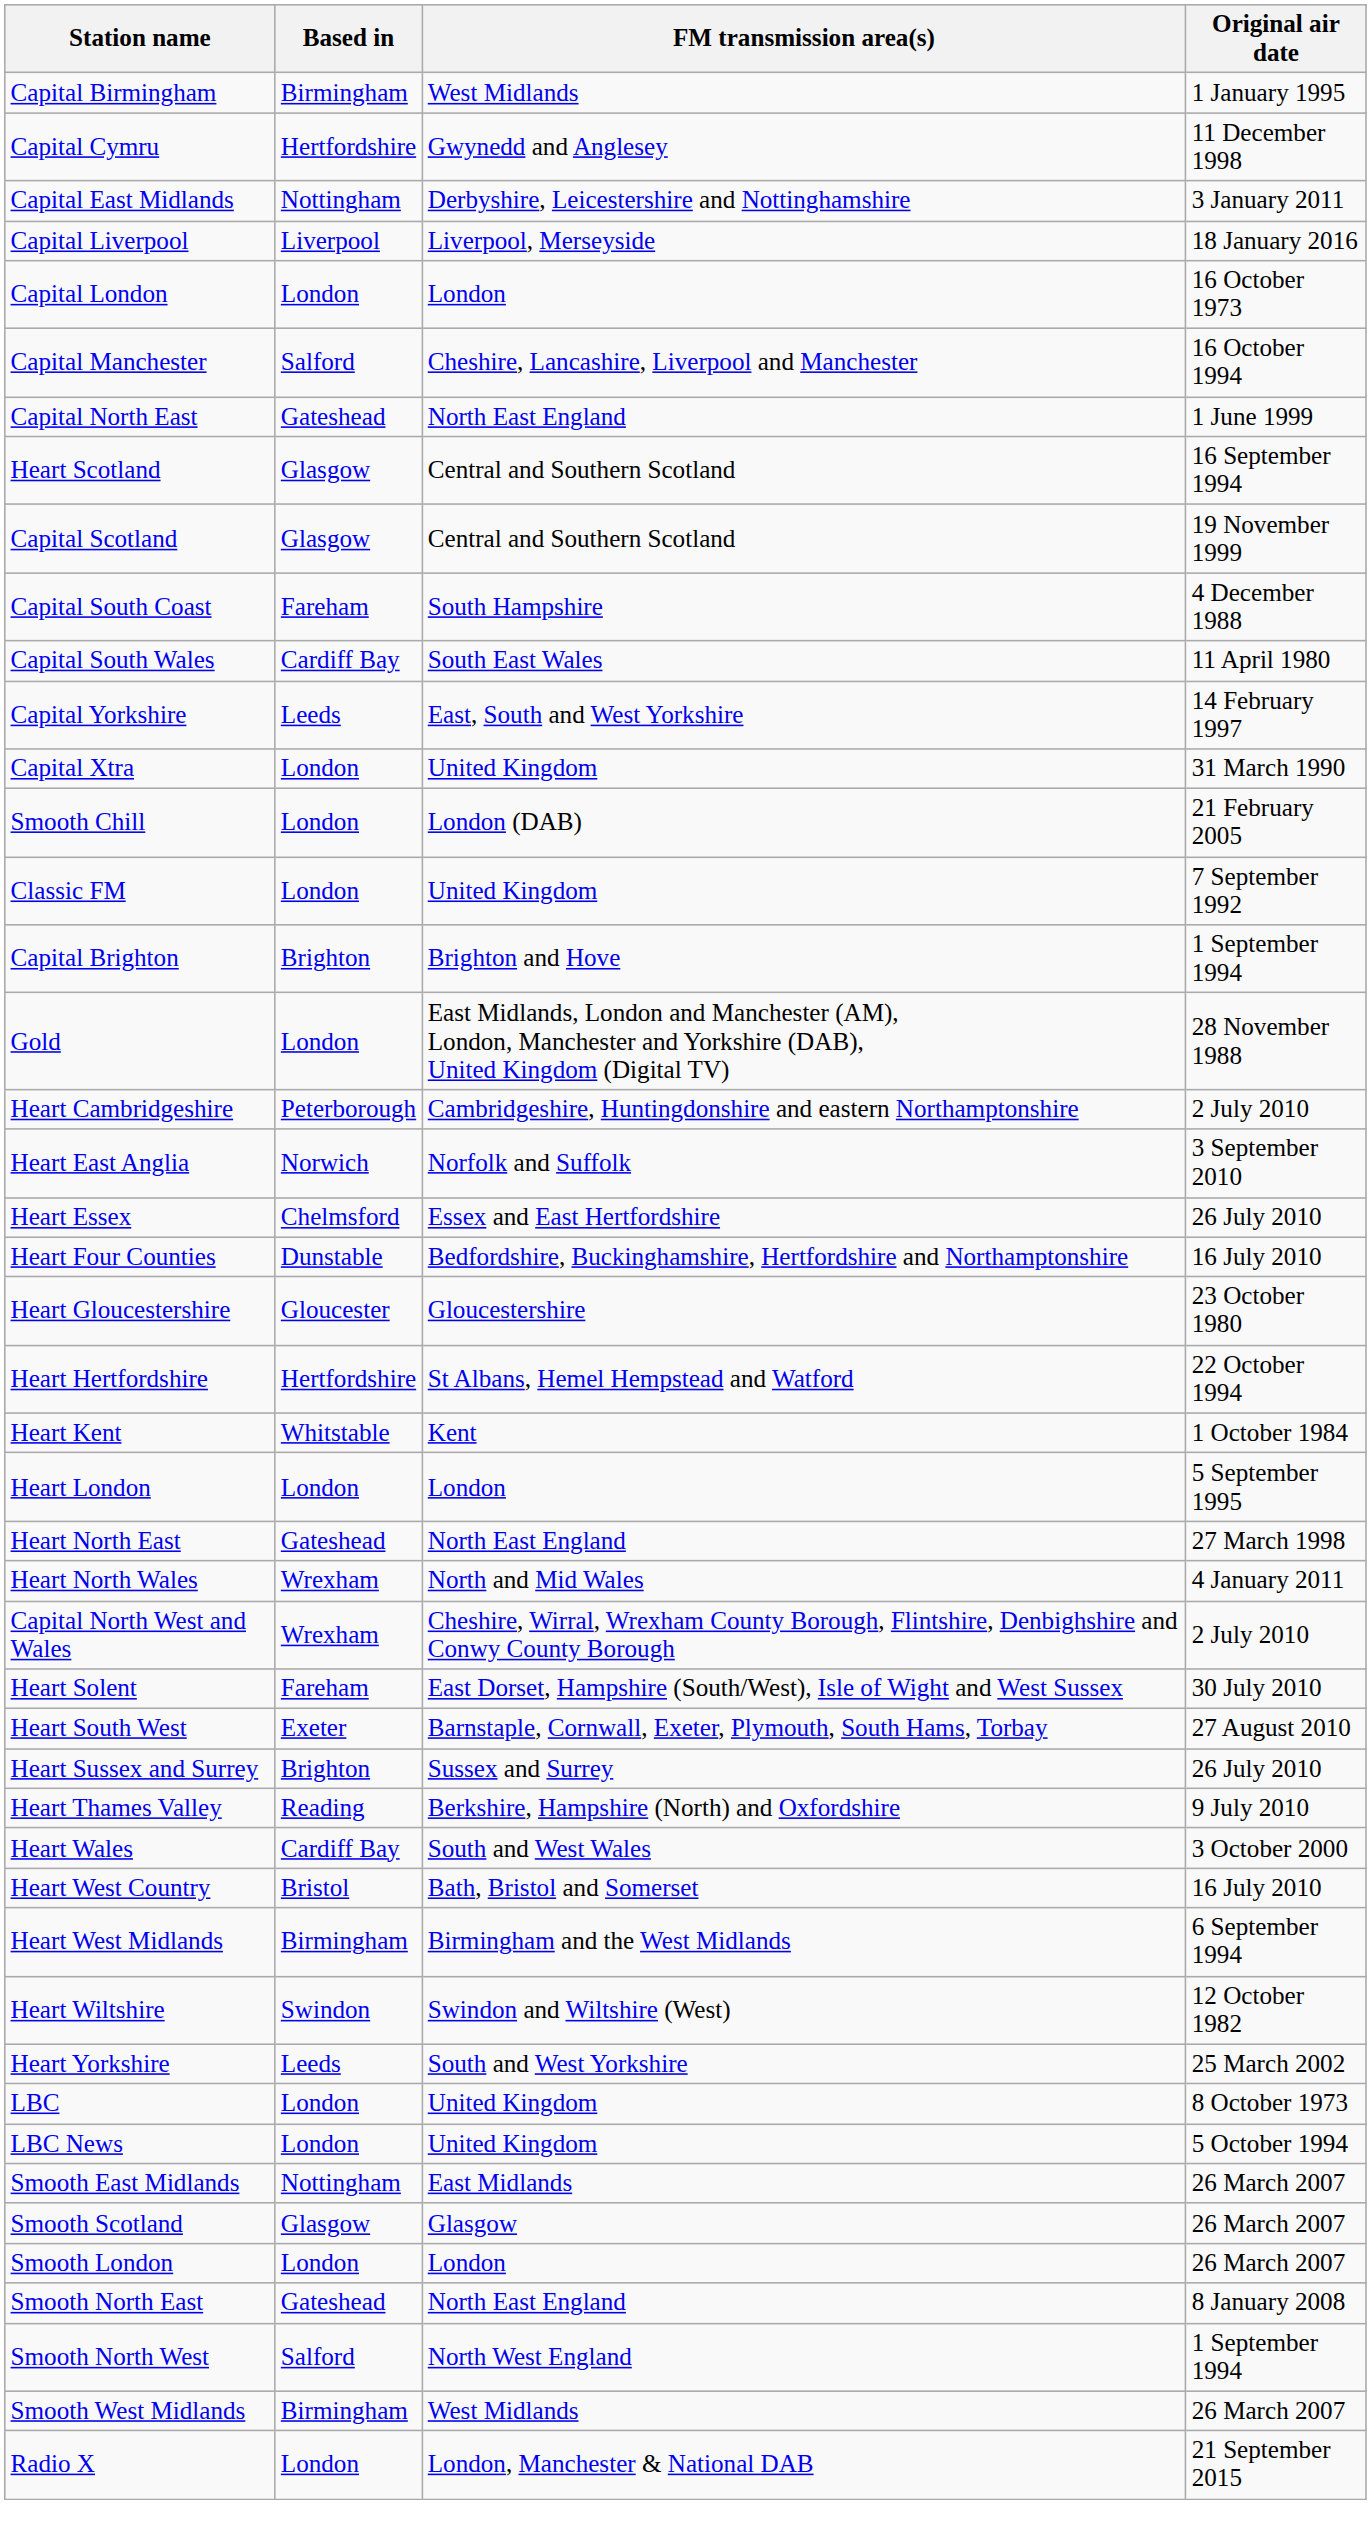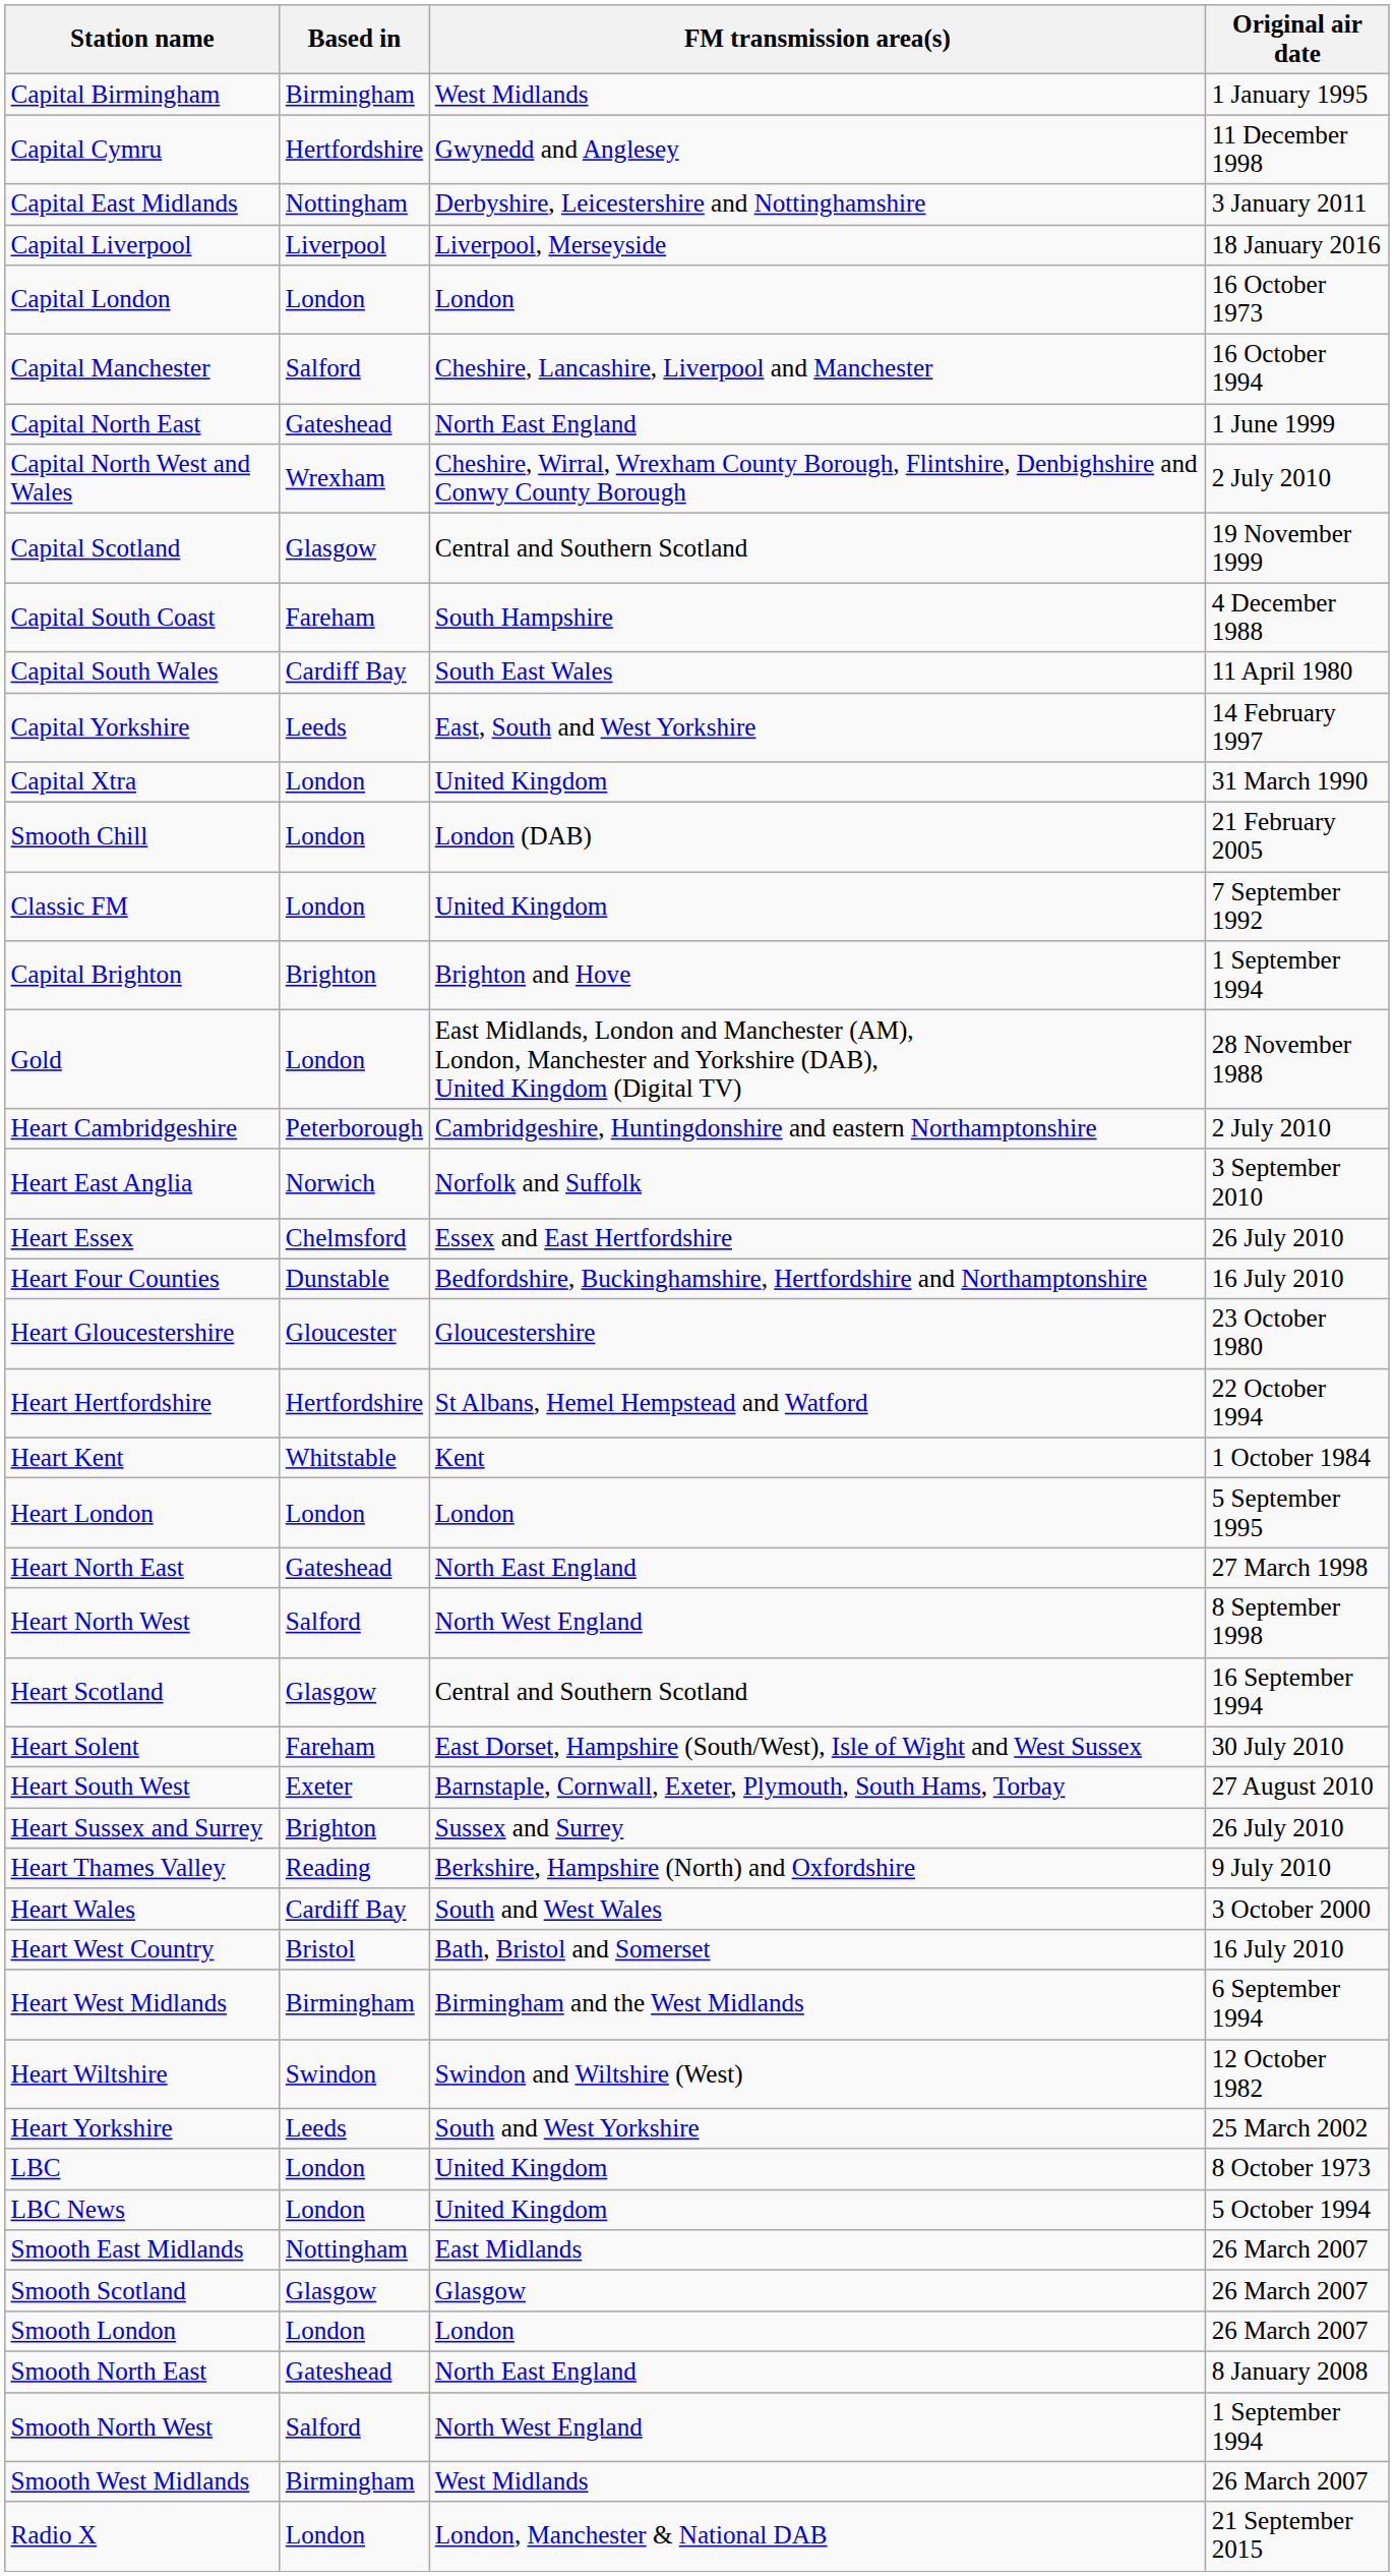 <table class="wikitable">
 <tr>
 <th>Station name</th>
 <th>Based in</th>
 <th>FM transmission area(s)</th>
 <th>Original air date</th>
 </tr>
 <tr>
 <td><a href='#'>Capital Birmingham</a></td>
 <td><a href='#'>Birmingham</a></td>
 <td><a href='#'>West Midlands</a></td>
 <td>1 January 1995</td>
 </tr>
 <tr>
 <td><a href='#'>Capital Cymru</a></td>
 <td><a href='#'>Hertfordshire</a></td>
 <td><a href='#'>Gwynedd</a> and <a href='#'>Anglesey</a></td>
 <td>11 December 1998</td>
 </tr>
 <tr>
 <td><a href='#'>Capital East Midlands</a></td>
 <td><a href='#'>Nottingham</a></td>
 <td><a href='#'>Derbyshire</a>, <a href='#'>Leicestershire</a> and <a href='#'>Nottinghamshire</a></td>
 <td>3 January 2011</td>
 </tr>
 <tr>
 <td><a href='#'>Capital Liverpool</a></td>
 <td><a href='#'>Liverpool</a></td>
 <td><a href='#'>Liverpool</a>, <a href='#'>Merseyside</a></td>
 <td>18 January 2016</td>
 </tr>
 <tr>
 <td><a href='#'>Capital London</a></td>
 <td><a href='#'>London</a></td>
 <td><a href='#'>London</a></td>
 <td>16 October 1973</td>
 </tr>
 <tr>
 <td><a href='#'>Capital Manchester</a></td>
 <td><a href='#'>Salford</a></td>
 <td><a href='#'>Cheshire</a>, <a href='#'>Lancashire</a>, <a href='#'>Liverpool</a> and <a href='#'>Manchester</a></td>
 <td>16 October 1994</td>
 </tr>
 <tr>
 <td><a href='#'>Capital North East</a></td>
 <td><a href='#'>Gateshead</a></td>
 <td><a href='#'>North East England</a></td>
 <td>1 June 1999</td>
 </tr>
 <tr>
-<td><a href='#'>Heart Scotland</a></td>
-<td><a href='#'>Glasgow</a></td>
-<td>Central and Southern Scotland</td>
-<td>16 September 1994</td>
+<td><a href='#'>Capital North West and Wales</a></td>
+<td><a href='#'>Wrexham</a></td>
+<td><a href='#'>Cheshire</a>, <a href='#'>Wirral</a>, <a href='#'>Wrexham County Borough</a>, <a href='#'>Flintshire</a>, <a href='#'>Denbighshire</a> and <a href='#'>Conwy County Borough</a></td>
+<td>2 July 2010</td>
 </tr>
 <tr>
 <td><a href='#'>Capital Scotland</a></td>
 <td><a href='#'>Glasgow</a></td>
 <td>Central and Southern Scotland</td>
 <td>19 November 1999</td>
 </tr>
 <tr>
 <td><a href='#'>Capital South Coast</a></td>
 <td><a href='#'>Fareham</a></td>
 <td><a href='#'>South Hampshire</a></td>
 <td>4 December 1988</td>
 </tr>
 <tr>
 <td><a href='#'>Capital South Wales</a></td>
 <td><a href='#'>Cardiff Bay</a></td>
 <td><a href='#'>South East Wales</a></td>
 <td>11 April 1980</td>
 </tr>
 <tr>
 <td><a href='#'>Capital Yorkshire</a></td>
 <td><a href='#'>Leeds</a></td>
 <td><a href='#'>East</a>, <a href='#'>South</a> and <a href='#'>West Yorkshire</a></td>
 <td>14 February 1997</td>
 </tr>
 <tr>
 <td><a href='#'>Capital Xtra</a></td>
 <td><a href='#'>London</a></td>
 <td><a href='#'>United Kingdom</a></td>
 <td>31 March 1990</td>
 </tr>
 <tr>
 <td><a href='#'>Smooth Chill</a></td>
 <td><a href='#'>London</a></td>
 <td><a href='#'>London</a> (DAB)</td>
 <td>21 February 2005</td>
 </tr>
 <tr>
 <td><a href='#'>Classic FM</a></td>
 <td><a href='#'>London</a></td>
 <td><a href='#'>United Kingdom</a></td>
 <td>7 September 1992</td>
 </tr>
 <tr>
 <td><a href='#'>Capital Brighton</a></td>
 <td><a href='#'>Brighton</a></td>
 <td><a href='#'>Brighton</a> and <a href='#'>Hove</a></td>
 <td>1 September 1994</td>
 </tr>
 <tr>
 <td><a href='#'>Gold</a></td>
 <td><a href='#'>London</a></td>
 <td>East Midlands, London and Manchester (AM),<br>London, Manchester and Yorkshire (DAB),<br><a href='#'>United Kingdom</a> (Digital TV)</td>
 <td>28 November 1988</td>
 </tr>
 <tr>
 <td><a href='#'>Heart Cambridgeshire</a></td>
 <td><a href='#'>Peterborough</a></td>
 <td><a href='#'>Cambridgeshire</a>, <a href='#'>Huntingdonshire</a> and eastern <a href='#'>Northamptonshire</a></td>
 <td>2 July 2010</td>
 </tr>
 <tr>
 <td><a href='#'>Heart East Anglia</a></td>
 <td><a href='#'>Norwich</a></td>
 <td><a href='#'>Norfolk</a> and <a href='#'>Suffolk</a></td>
 <td>3 September 2010</td>
 </tr>
 <tr>
 <td><a href='#'>Heart Essex</a></td>
 <td><a href='#'>Chelmsford</a></td>
 <td><a href='#'>Essex</a> and <a href='#'>East Hertfordshire</a></td>
 <td>26 July 2010</td>
 </tr>
 <tr>
 <td><a href='#'>Heart Four Counties</a></td>
 <td><a href='#'>Dunstable</a></td>
 <td><a href='#'>Bedfordshire</a>, <a href='#'>Buckinghamshire</a>, <a href='#'>Hertfordshire</a> and <a href='#'>Northamptonshire</a></td>
 <td>16 July 2010</td>
 </tr>
 <tr>
 <td><a href='#'>Heart Gloucestershire</a></td>
 <td><a href='#'>Gloucester</a></td>
 <td><a href='#'>Gloucestershire</a></td>
 <td>23 October 1980</td>
 </tr>
 <tr>
 <td><a href='#'>Heart Hertfordshire</a></td>
 <td><a href='#'>Hertfordshire</a></td>
 <td><a href='#'>St Albans</a>, <a href='#'>Hemel Hempstead</a> and <a href='#'>Watford</a></td>
 <td>22 October 1994</td>
 </tr>
 <tr>
 <td><a href='#'>Heart Kent</a></td>
 <td><a href='#'>Whitstable</a></td>
 <td><a href='#'>Kent</a></td>
 <td>1 October 1984</td>
 </tr>
 <tr>
 <td><a href='#'>Heart London</a></td>
 <td><a href='#'>London</a></td>
 <td><a href='#'>London</a></td>
 <td>5 September 1995</td>
 </tr>
 <tr>
 <td><a href='#'>Heart North East</a></td>
 <td><a href='#'>Gateshead</a></td>
 <td><a href='#'>North East England</a></td>
 <td>27 March 1998</td>
 </tr>
 <tr>
-<td><a href='#'>Heart North Wales</a></td>
-<td><a href='#'>Wrexham</a></td>
-<td><a href='#'>North</a> and <a href='#'>Mid Wales</a></td>
-<td>4 January 2011</td>
+<td><a href='#'>Heart North West</a></td>
+<td><a href='#'>Salford</a></td>
+<td><a href='#'>North West England</a></td>
+<td>8 September 1998</td>
 </tr>
 <tr>
-<td><a href='#'>Capital North West and Wales</a></td>
-<td><a href='#'>Wrexham</a></td>
-<td><a href='#'>Cheshire</a>, <a href='#'>Wirral</a>, <a href='#'>Wrexham County Borough</a>, <a href='#'>Flintshire</a>, <a href='#'>Denbighshire</a> and <a href='#'>Conwy County Borough</a></td>
-<td>2 July 2010</td>
+<td><a href='#'>Heart Scotland</a></td>
+<td><a href='#'>Glasgow</a></td>
+<td>Central and Southern Scotland</td>
+<td>16 September 1994</td>
 </tr>
 <tr>
 <td><a href='#'>Heart Solent</a></td>
 <td><a href='#'>Fareham</a></td>
 <td><a href='#'>East Dorset</a>, <a href='#'>Hampshire</a> (South/West), <a href='#'>Isle of Wight</a> and <a href='#'>West Sussex</a></td>
 <td>30 July 2010</td>
 </tr>
 <tr>
 <td><a href='#'>Heart South West</a></td>
 <td><a href='#'>Exeter</a></td>
 <td><a href='#'>Barnstaple</a>, <a href='#'>Cornwall</a>, <a href='#'>Exeter</a>, <a href='#'>Plymouth</a>, <a href='#'>South Hams</a>, <a href='#'>Torbay</a></td>
 <td>27 August 2010</td>
 </tr>
 <tr>
 <td><a href='#'>Heart Sussex and Surrey</a></td>
 <td><a href='#'>Brighton</a></td>
 <td><a href='#'>Sussex</a> and <a href='#'>Surrey</a></td>
 <td>26 July 2010</td>
 </tr>
 <tr>
 <td><a href='#'>Heart Thames Valley</a></td>
 <td><a href='#'>Reading</a></td>
 <td><a href='#'>Berkshire</a>, <a href='#'>Hampshire</a> (North) and <a href='#'>Oxfordshire</a></td>
 <td>9 July 2010</td>
 </tr>
 <tr>
 <td><a href='#'>Heart Wales</a></td>
 <td><a href='#'>Cardiff Bay</a></td>
 <td><a href='#'>South</a> and <a href='#'>West Wales</a></td>
 <td>3 October 2000</td>
 </tr>
 <tr>
 <td><a href='#'>Heart West Country</a></td>
 <td><a href='#'>Bristol</a></td>
 <td><a href='#'>Bath</a>, <a href='#'>Bristol</a> and <a href='#'>Somerset</a></td>
 <td>16 July 2010</td>
 </tr>
 <tr>
 <td><a href='#'>Heart West Midlands</a></td>
 <td><a href='#'>Birmingham</a></td>
 <td><a href='#'>Birmingham</a> and the <a href='#'>West Midlands</a></td>
 <td>6 September 1994</td>
 </tr>
 <tr>
 <td><a href='#'>Heart Wiltshire</a></td>
 <td><a href='#'>Swindon</a></td>
 <td><a href='#'>Swindon</a> and <a href='#'>Wiltshire</a> (West)</td>
 <td>12 October 1982</td>
 </tr>
 <tr>
 <td><a href='#'>Heart Yorkshire</a></td>
 <td><a href='#'>Leeds</a></td>
 <td><a href='#'>South</a> and <a href='#'>West Yorkshire</a></td>
 <td>25 March 2002</td>
 </tr>
 <tr>
 <td><a href='#'>LBC</a></td>
 <td><a href='#'>London</a></td>
 <td><a href='#'>United Kingdom</a></td>
 <td>8 October 1973</td>
 </tr>
 <tr>
 <td><a href='#'>LBC News</a></td>
 <td><a href='#'>London</a></td>
 <td><a href='#'>United Kingdom</a></td>
 <td>5 October 1994</td>
 </tr>
 <tr>
 <td><a href='#'>Smooth East Midlands</a></td>
 <td><a href='#'>Nottingham</a></td>
 <td><a href='#'>East Midlands</a></td>
 <td>26 March 2007</td>
 </tr>
 <tr>
 <td><a href='#'>Smooth Scotland</a></td>
 <td><a href='#'>Glasgow</a></td>
 <td><a href='#'>Glasgow</a></td>
 <td>26 March 2007</td>
 </tr>
 <tr>
 <td><a href='#'>Smooth London</a></td>
 <td><a href='#'>London</a></td>
 <td><a href='#'>London</a></td>
 <td>26 March 2007</td>
 </tr>
 <tr>
 <td><a href='#'>Smooth North East</a></td>
 <td><a href='#'>Gateshead</a></td>
 <td><a href='#'>North East England</a></td>
 <td>8 January 2008</td>
 </tr>
 <tr>
 <td><a href='#'>Smooth North West</a></td>
 <td><a href='#'>Salford</a></td>
 <td><a href='#'>North West England</a></td>
 <td>1 September 1994</td>
 </tr>
 <tr>
 <td><a href='#'>Smooth West Midlands</a></td>
 <td><a href='#'>Birmingham</a></td>
 <td><a href='#'>West Midlands</a></td>
 <td>26 March 2007</td>
 </tr>
 <tr>
 <td><a href='#'>Radio X</a></td>
 <td><a href='#'>London</a></td>
 <td><a href='#'>London</a>, <a href='#'>Manchester</a> & <a href='#'>National DAB</a></td>
 <td>21 September 2015</td>
 </tr>
 </table>
